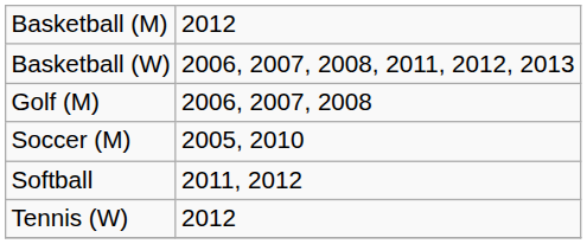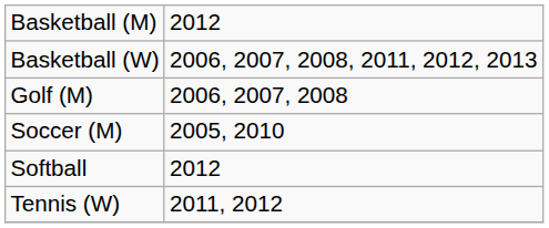 <table class="wikitable">
 <tr>
 <td>Basketball (M)</td>
 <td>2012</td>
 </tr>
 <tr>
 <td>Basketball (W)</td>
 <td>2006, 2007, 2008, 2011, 2012, 2013</td>
 </tr>
 <tr>
 <td>Golf (M)</td>
 <td>2006, 2007, 2008</td>
 </tr>
 <tr>
 <td>Soccer (M)</td>
 <td>2005, 2010</td>
 </tr>
 <tr>
 <td>Softball</td>
-<td>2011, 2012</td>
+<td>2012</td>
 </tr>
 <tr>
 <td>Tennis (W)</td>
-<td>2012</td>
+<td>2011, 2012</td>
 </tr>
 <tr>
 </tr>
 </table>
